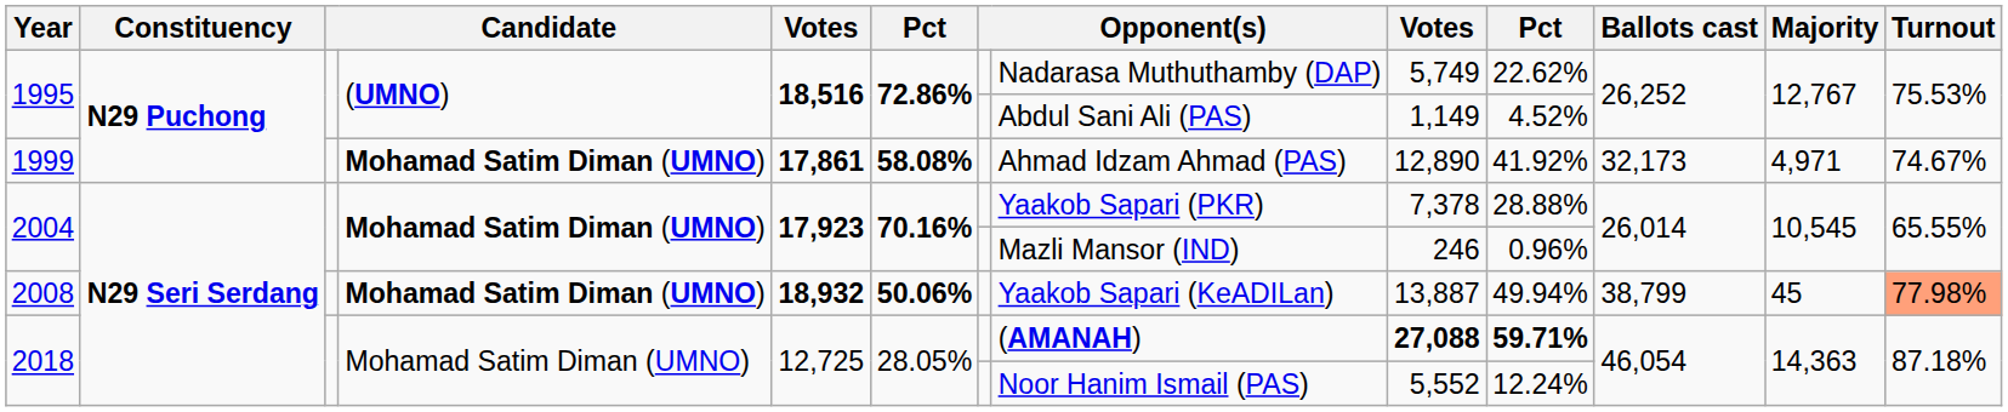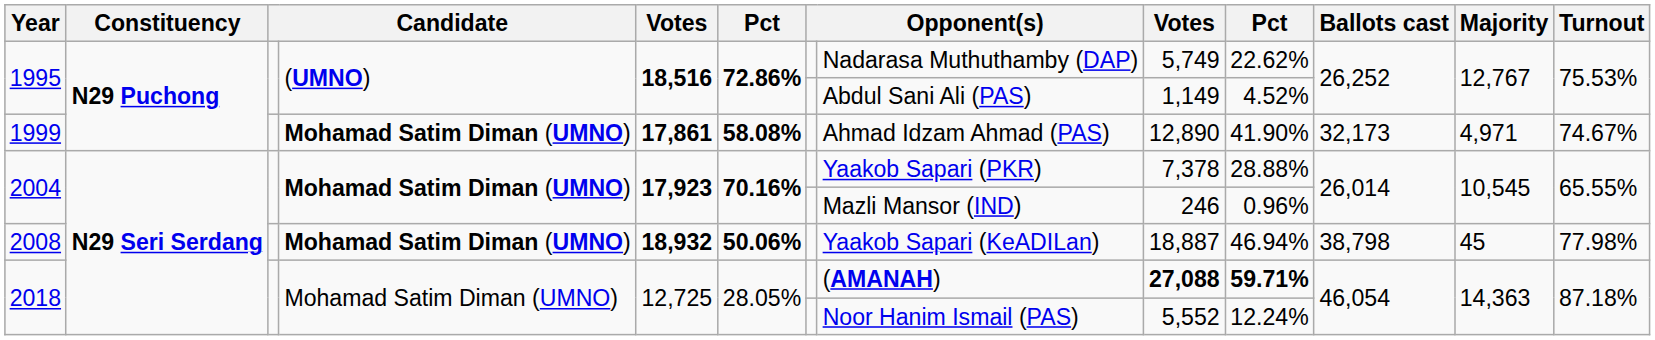 <table class="wikitable" style="margin:0.5em ; font-size:95%">
 <tr>
 <th>Year</th>
 <th>Constituency</th>
 <th colspan=2>Candidate</th>
 <th>Votes</th>
 <th>Pct</th>
 <th colspan=2>Opponent(s)</th>
 <th>Votes</th>
 <th>Pct</th>
 <th>Ballots cast</th>
 <th>Majority</th>
 <th>Turnout</th>
 </tr>
 <tr>
 <td rowspan=2><a href='#'>1995</a></td>
 <td rowspan=3><strong>N29 <a href='#'>Puchong</a></strong></td>
 <td rowspan=2 ></td>
 <td rowspan=2> (<a href='#'><strong>UMNO</strong></a>)</td>
 <td rowspan=2 align="right"><strong>18,516</strong></td>
 <td rowspan=2><strong>72.86%</strong></td>
 <td></td>
 <td>Nadarasa Muthuthamby (<a href='#'>DAP</a>)</td>
 <td align="right">5,749</td>
 <td>22.62%</td>
 <td rowspan=2>26,252</td>
 <td rowspan=2>12,767</td>
 <td rowspan=2>75.53%</td>
 </tr>
 <tr>
 <td></td>
 <td>Abdul Sani Ali (<a href='#'>PAS</a>)</td>
 <td align="right">1,149</td>
 <td align="right">4.52%</td>
 </tr>
 <tr>
 <td><a href='#'>1999</a></td>
 <td></td>
 <td><strong>Mohamad Satim Diman</strong> (<a href='#'><strong>UMNO</strong></a>)</td>
 <td align="right"><strong>17,861</strong></td>
 <td><strong>58.08%</strong></td>
 <td></td>
 <td>Ahmad Idzam Ahmad (<a href='#'>PAS</a>)</td>
 <td align="right">12,890</td>
-<td>41.92%</td>
+<td>41.90%</td>
 <td>32,173</td>
 <td>4,971</td>
 <td>74.67%</td>
 </tr>
 <tr>
 <td rowspan=2><a href='#'>2004</a></td>
 <td rowspan=6><strong>N29 <a href='#'>Seri Serdang</a></strong></td>
 <td rowspan=2 ></td>
 <td rowspan=2><strong>Mohamad Satim Diman</strong> (<a href='#'><strong>UMNO</strong></a>)</td>
 <td rowspan=2 align="right"><strong>17,923</strong></td>
 <td rowspan=2><strong>70.16%</strong></td>
 <td></td>
 <td><a href='#'>Yaakob Sapari</a> (<a href='#'>PKR</a>)</td>
 <td align="right">7,378</td>
 <td>28.88%</td>
 <td rowspan=2>26,014</td>
 <td rowspan=2>10,545</td>
 <td rowspan=2>65.55%</td>
 </tr>
 <tr>
 <td></td>
 <td>Mazli Mansor (<a href='#'>IND</a>)</td>
 <td align="right">246</td>
 <td align=right>0.96%</td>
 </tr>
 <tr>
 <td><a href='#'>2008</a></td>
 <td></td>
 <td><strong>Mohamad Satim Diman</strong> (<a href='#'><strong>UMNO</strong></a>)</td>
 <td align="right"><strong>18,932</strong></td>
 <td><strong>50.06%</strong></td>
 <td></td>
 <td><a href='#'>Yaakob Sapari</a> (<a href='#'>KeADILan</a>)</td>
-<td align="right">13,887</td>
-<td>49.94%</td>
-<td>38,799</td>
+<td align="right">18,887</td>
+<td>46.94%</td>
+<td>38,798</td>
 <td>45</td>
-<td style="background: lightsalmon;">77.98%</td>
+<td>77.98%</td>
 </tr>
 <tr>
 <td rowspan=2><a href='#'>2018</a></td>
 <td rowspan=2 ></td>
 <td rowspan=2>Mohamad Satim Diman (<a href='#'>UMNO</a>)</td>
 <td rowspan=2 align="right">12,725</td>
 <td rowspan=2>28.05%</td>
 <td></td>
 <td> (<a href='#'><strong>AMANAH</strong></a>)</td>
 <td align="right"><strong>27,088</strong></td>
 <td><strong>59.71%</strong></td>
 <td rowspan=2>46,054</td>
 <td rowspan=2>14,363</td>
 <td rowspan=2>87.18%</td>
 </tr>
 <tr>
 <td></td>
 <td><a href='#'>Noor Hanim Ismail</a> (<a href='#'>PAS</a>)</td>
 <td align="right">5,552</td>
 <td>12.24%</td>
 </tr>
 </table>
